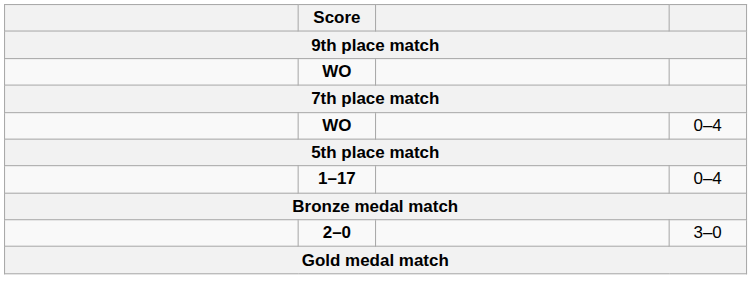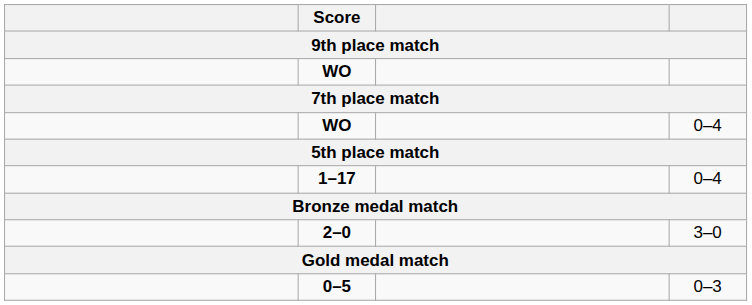 <table class="wikitable" style="text-align: center; ">
 <tr>
 <th align="right" width="270"></th>
 <th width="65">Score</th>
 <th align="left" width="270"></th>
 <th width="65"></th>
 </tr>
 <tr>
 <th colspan="4">9th place match</th>
 </tr>
 <tr>
 <td align="left"></td>
 <td><strong>WO</strong></td>
 <td align="left"><strong></strong></td>
 <td></td>
 </tr>
 <tr>
 <th colspan="4">7th place match</th>
 </tr>
 <tr>
 <td align="left"></td>
 <td><strong>WO</strong></td>
 <td align="left"><strong></strong></td>
 <td>0–4 <strong></strong></td>
 </tr>
 <tr>
 <th colspan="4">5th place match</th>
 </tr>
 <tr>
 <td align="left"></td>
 <td><strong>1–17</strong></td>
 <td align="left"><strong></strong></td>
 <td>0–4 <strong></strong></td>
 </tr>
 <tr>
 <th colspan="4">Bronze medal match</th>
 </tr>
 <tr>
 <td align="left"><strong></strong></td>
 <td><strong>2–0</strong></td>
 <td align="left"></td>
 <td>3–0 <strong></strong></td>
 </tr>
 <tr>
 <th colspan="4">Gold medal match</th>
 </tr>
+<tr>
+<td align="left"></td>
+<td><strong>0–5</strong></td>
+<td align="left"><strong></strong></td>
+<td>0–3 <strong></strong></td>
+</tr>
 </table>
